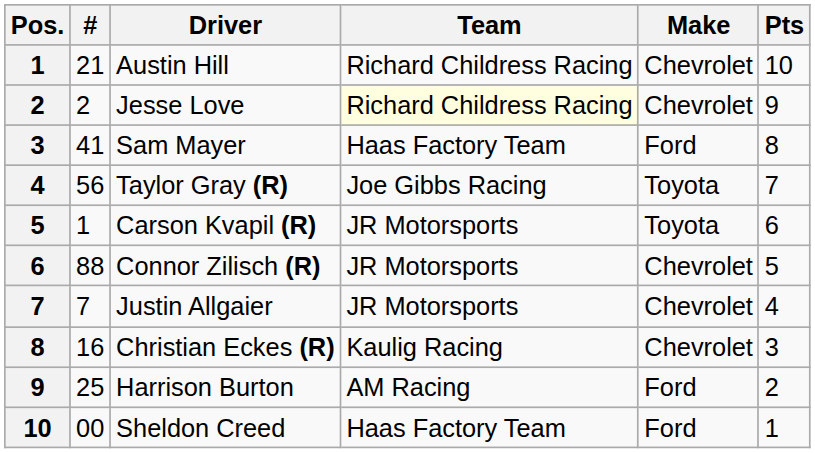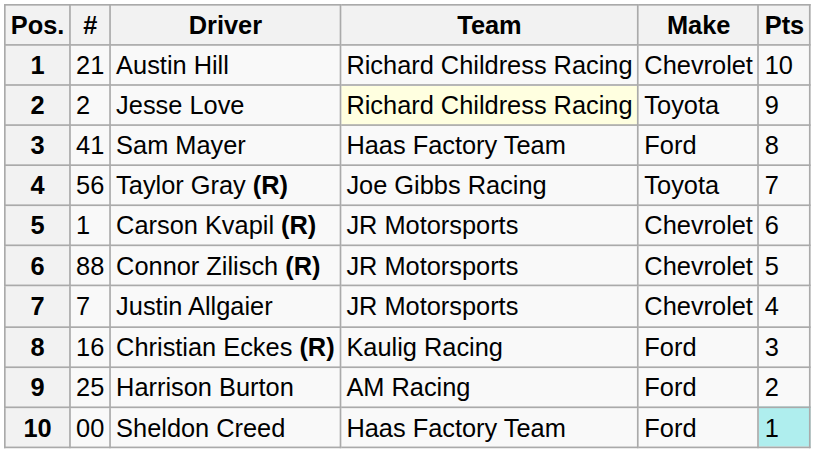 <table class="wikitable" style="font-size:95%">
 <tr>
 <th>Pos.</th>
 <th>#</th>
 <th>Driver</th>
 <th>Team</th>
 <th>Make</th>
 <th>Pts</th>
 </tr>
 <tr>
 <th>1</th>
 <td>21</td>
 <td>Austin Hill</td>
 <td>Richard Childress Racing</td>
 <td>Chevrolet</td>
 <td>10</td>
 </tr>
 <tr>
 <th>2</th>
 <td>2</td>
 <td>Jesse Love</td>
 <td style="background: lightyellow;">Richard Childress Racing</td>
-<td>Chevrolet</td>
+<td>Toyota</td>
 <td>9</td>
 </tr>
 <tr>
 <th>3</th>
 <td>41</td>
 <td>Sam Mayer</td>
 <td>Haas Factory Team</td>
 <td>Ford</td>
 <td>8</td>
 </tr>
 <tr>
 <th>4</th>
 <td>56</td>
 <td>Taylor Gray <strong>(R)</strong></td>
 <td>Joe Gibbs Racing</td>
 <td>Toyota</td>
 <td>7</td>
 </tr>
 <tr>
 <th>5</th>
 <td>1</td>
 <td>Carson Kvapil <strong>(R)</strong></td>
 <td>JR Motorsports</td>
-<td>Toyota</td>
+<td>Chevrolet</td>
 <td>6</td>
 </tr>
 <tr>
 <th>6</th>
 <td>88</td>
 <td>Connor Zilisch <strong>(R)</strong></td>
 <td>JR Motorsports</td>
 <td>Chevrolet</td>
 <td>5</td>
 </tr>
 <tr>
 <th>7</th>
 <td>7</td>
 <td>Justin Allgaier</td>
 <td>JR Motorsports</td>
 <td>Chevrolet</td>
 <td>4</td>
 </tr>
 <tr>
 <th>8</th>
 <td>16</td>
 <td>Christian Eckes <strong>(R)</strong></td>
 <td>Kaulig Racing</td>
-<td>Chevrolet</td>
+<td>Ford</td>
 <td>3</td>
 </tr>
 <tr>
 <th>9</th>
 <td>25</td>
 <td>Harrison Burton</td>
 <td>AM Racing</td>
 <td>Ford</td>
 <td>2</td>
 </tr>
 <tr>
 <th>10</th>
 <td>00</td>
 <td>Sheldon Creed</td>
 <td>Haas Factory Team</td>
 <td>Ford</td>
-<td>1</td>
+<td style="background: paleturquoise;">1</td>
 </tr>
 </table>
